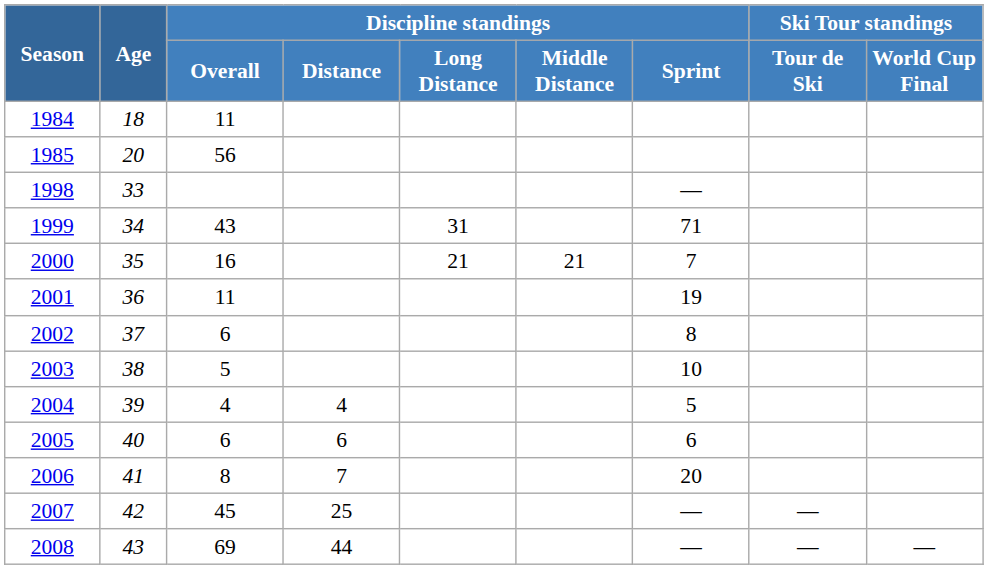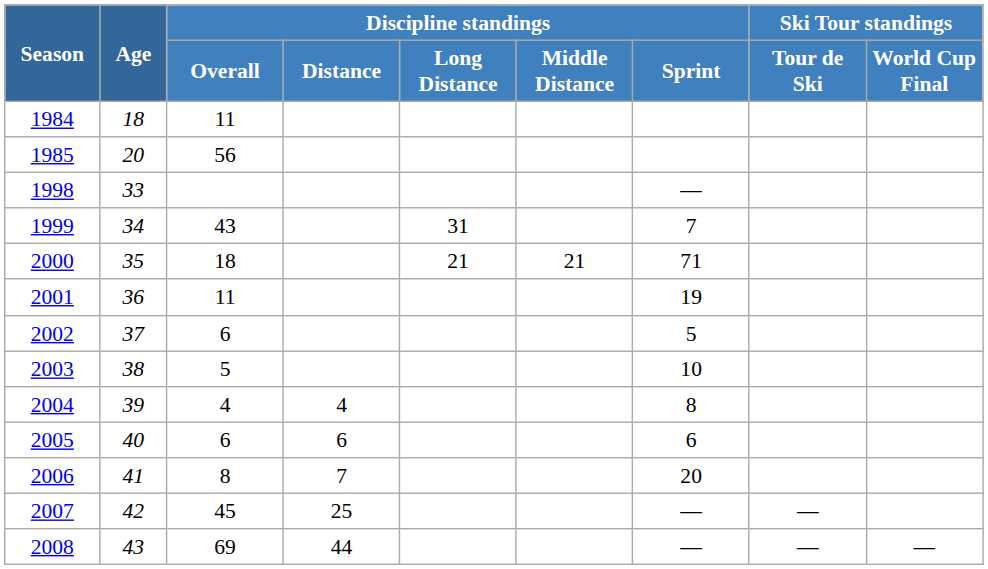 <table class="wikitable" style="font-size:95%; text-align:center; border:grey solid 1px; border-collapse:collapse; background:#ffffff;">
 <tr>
 <th style="background-color:#369; color:white; width:60px;" rowspan="2"> Season </th>
 <th style="background-color:#369; color:white; width:40px;" rowspan="2"> Age </th>
 <th style="background-color:#4180be; color:white;" colspan="5">Discipline standings</th>
 <th style="background-color:#4180be; color:white;" colspan="2">Ski Tour standings</th>
 </tr>
 <tr>
 <th style="background-color:#4180be; color:white; width:75px;">Overall</th>
 <th style="background-color:#4180be; color:white; width:75px;">Distance</th>
 <th style="background-color:#4180be; color:white; width:75px;">Long Distance</th>
 <th style="background-color:#4180be; color:white; width:75px;">Middle Distance</th>
 <th style="background-color:#4180be; color:white; width:75px;">Sprint</th>
 <th style="background-color:#4180be; color:white; width:75px;">Tour de<br>Ski</th>
 <th style="background-color:#4180be; color:white; width:75px;">World Cup<br>Final</th>
 </tr>
 <tr>
 <td><a href='#'>1984</a></td>
 <td><em>18</em></td>
 <td>11</td>
 <td></td>
 <td></td>
 <td></td>
 <td></td>
 <td></td>
 <td></td>
 </tr>
 <tr>
 <td><a href='#'>1985</a></td>
 <td><em>20</em></td>
 <td>56</td>
 <td></td>
 <td></td>
 <td></td>
 <td></td>
 <td></td>
 <td></td>
 </tr>
 <tr>
 <td><a href='#'>1998</a></td>
 <td><em>33</em></td>
 <td></td>
 <td></td>
 <td></td>
 <td></td>
 <td>—</td>
 <td></td>
 <td></td>
 </tr>
 <tr>
 <td><a href='#'>1999</a></td>
 <td><em>34</em></td>
 <td>43</td>
 <td></td>
 <td>31</td>
 <td></td>
-<td>71</td>
+<td>7</td>
 <td></td>
 <td></td>
 </tr>
 <tr>
 <td><a href='#'>2000</a></td>
 <td><em>35</em></td>
-<td>16</td>
+<td>18</td>
 <td></td>
 <td>21</td>
 <td>21</td>
-<td>7</td>
+<td>71</td>
 <td></td>
 <td></td>
 </tr>
 <tr>
 <td><a href='#'>2001</a></td>
 <td><em>36</em></td>
 <td>11</td>
 <td></td>
 <td></td>
 <td></td>
 <td>19</td>
 <td></td>
 <td></td>
 </tr>
 <tr>
 <td><a href='#'>2002</a></td>
 <td><em>37</em></td>
 <td>6</td>
 <td></td>
 <td></td>
 <td></td>
-<td>8</td>
+<td>5</td>
 <td></td>
 <td></td>
 </tr>
 <tr>
 <td><a href='#'>2003</a></td>
 <td><em>38</em></td>
 <td>5</td>
 <td></td>
 <td></td>
 <td></td>
 <td>10</td>
 <td></td>
 <td></td>
 </tr>
 <tr>
 <td><a href='#'>2004</a></td>
 <td><em>39</em></td>
 <td>4</td>
 <td>4</td>
 <td></td>
 <td></td>
-<td>5</td>
+<td>8</td>
 <td></td>
 <td></td>
 </tr>
 <tr>
 <td><a href='#'>2005</a></td>
 <td><em>40</em></td>
 <td>6</td>
 <td>6</td>
 <td></td>
 <td></td>
 <td>6</td>
 <td></td>
 <td></td>
 </tr>
 <tr>
 <td><a href='#'>2006</a></td>
 <td><em>41</em></td>
 <td>8</td>
 <td>7</td>
 <td></td>
 <td></td>
 <td>20</td>
 <td></td>
 <td></td>
 </tr>
 <tr>
 <td><a href='#'>2007</a></td>
 <td><em>42</em></td>
 <td>45</td>
 <td>25</td>
 <td></td>
 <td></td>
 <td>—</td>
 <td>—</td>
 <td></td>
 </tr>
 <tr>
 <td><a href='#'>2008</a></td>
 <td><em>43</em></td>
 <td>69</td>
 <td>44</td>
 <td></td>
 <td></td>
 <td>—</td>
 <td>—</td>
 <td>—</td>
 </tr>
 </table>
